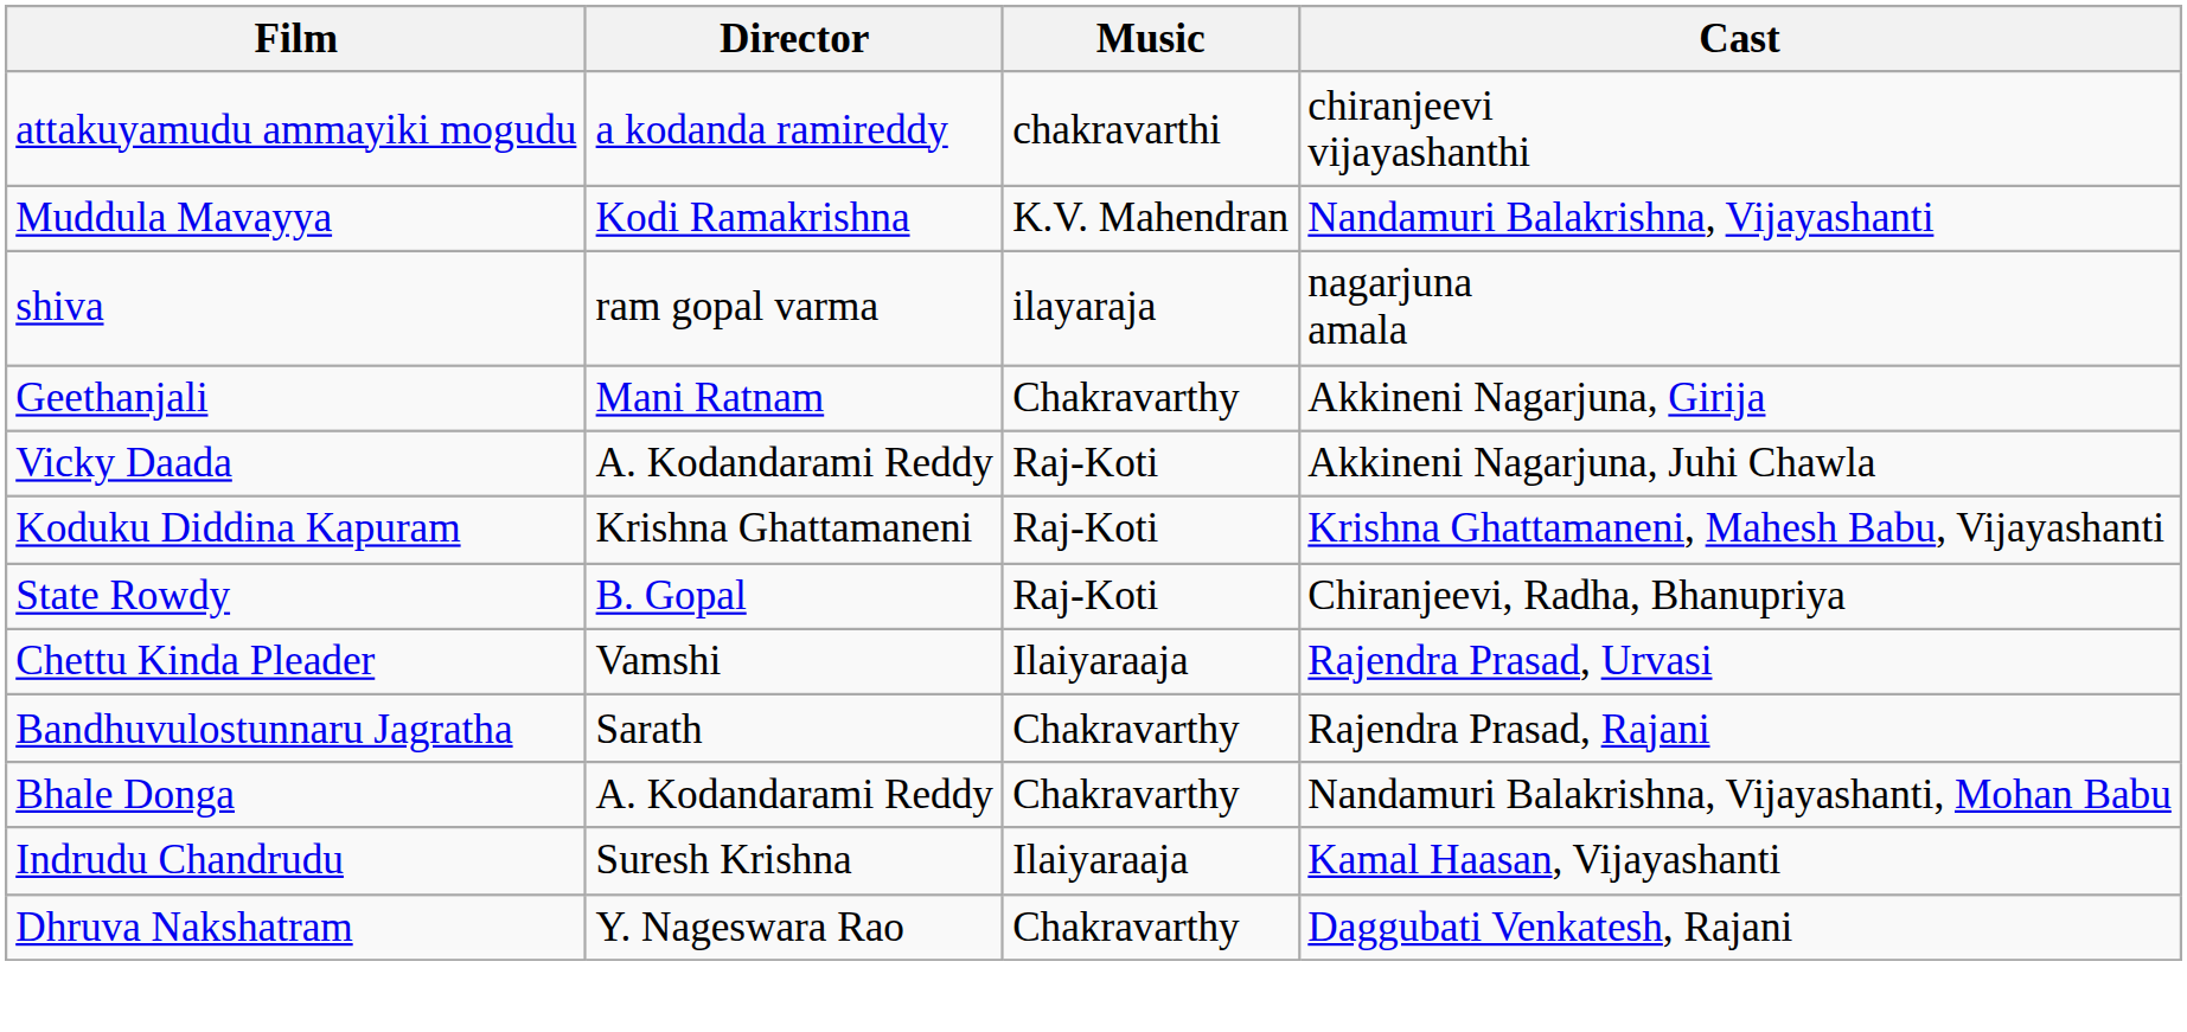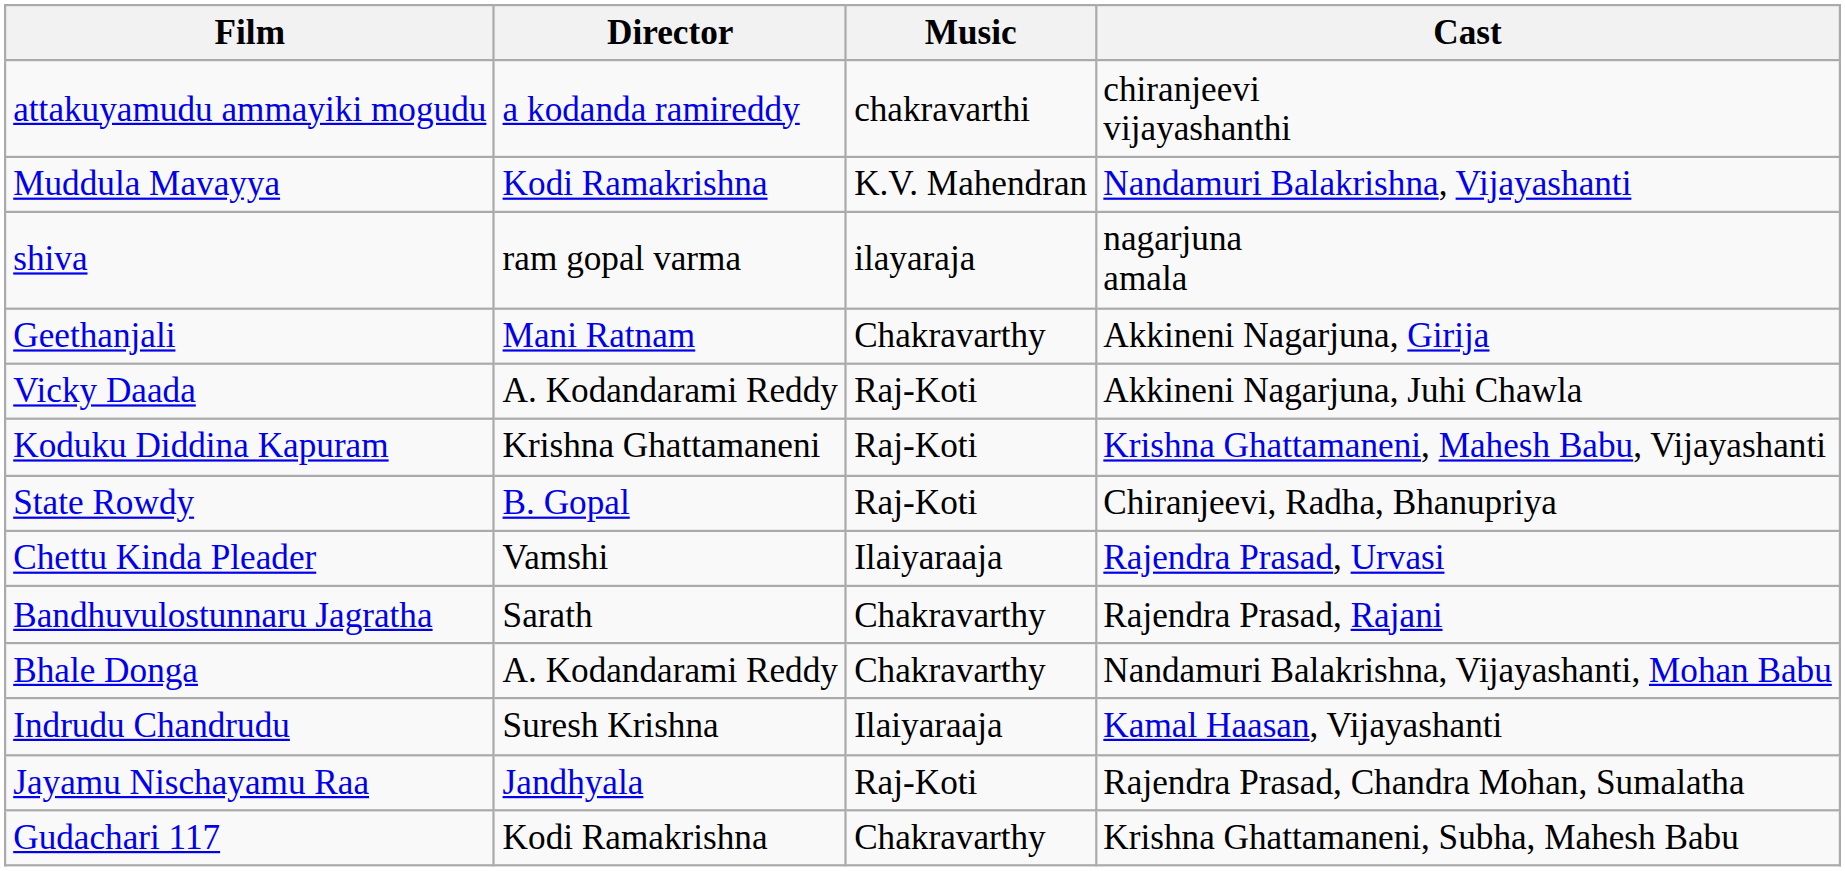 <table class="wikitable">
 <tr>
 <th>Film</th>
 <th>Director</th>
 <th>Music</th>
 <th>Cast</th>
 </tr>
 <tr>
 <td><a href='#'>attakuyamudu ammayiki mogudu</a></td>
 <td><a href='#'>a kodanda ramireddy</a></td>
 <td>chakravarthi</td>
 <td>chiranjeevi<br>vijayashanthi</td>
 </tr>
 <tr>
 <td><a href='#'>Muddula Mavayya</a></td>
 <td><a href='#'>Kodi Ramakrishna</a></td>
 <td>K.V. Mahendran</td>
 <td><a href='#'>Nandamuri Balakrishna</a>, <a href='#'>Vijayashanti</a></td>
 </tr>
 <tr>
 <td><a href='#'>shiva</a></td>
 <td>ram gopal varma</td>
 <td>ilayaraja</td>
 <td>nagarjuna<br>amala</td>
 </tr>
 <tr>
 <td><a href='#'>Geethanjali</a></td>
 <td><a href='#'>Mani Ratnam</a></td>
 <td>Chakravarthy</td>
 <td>Akkineni Nagarjuna, <a href='#'>Girija</a></td>
 </tr>
 <tr>
 <td><a href='#'>Vicky Daada</a></td>
 <td>A. Kodandarami Reddy</td>
 <td>Raj-Koti</td>
 <td>Akkineni Nagarjuna, Juhi Chawla</td>
 </tr>
 <tr>
 <td><a href='#'>Koduku Diddina Kapuram</a></td>
 <td>Krishna Ghattamaneni</td>
 <td>Raj-Koti</td>
 <td><a href='#'>Krishna Ghattamaneni</a>, <a href='#'>Mahesh Babu</a>, Vijayashanti</td>
 </tr>
 <tr>
 <td><a href='#'>State Rowdy</a></td>
 <td><a href='#'>B. Gopal</a></td>
 <td>Raj-Koti</td>
 <td>Chiranjeevi, Radha, Bhanupriya</td>
 </tr>
 <tr>
 <td><a href='#'>Chettu Kinda Pleader</a></td>
 <td>Vamshi</td>
 <td>Ilaiyaraaja</td>
 <td><a href='#'>Rajendra Prasad</a>, <a href='#'>Urvasi</a></td>
 </tr>
 <tr>
 <td><a href='#'>Bandhuvulostunnaru Jagratha</a></td>
 <td>Sarath</td>
 <td>Chakravarthy</td>
 <td>Rajendra Prasad, <a href='#'>Rajani</a></td>
 </tr>
 <tr>
 <td><a href='#'>Bhale Donga</a></td>
 <td>A. Kodandarami Reddy</td>
 <td>Chakravarthy</td>
 <td>Nandamuri Balakrishna, Vijayashanti, <a href='#'>Mohan Babu</a></td>
 </tr>
 <tr>
 <td><a href='#'>Indrudu Chandrudu</a></td>
 <td>Suresh Krishna</td>
 <td>Ilaiyaraaja</td>
 <td><a href='#'>Kamal Haasan</a>, Vijayashanti</td>
 </tr>
 <tr>
-<td><a href='#'>Dhruva Nakshatram</a></td>
-<td>Y. Nageswara Rao</td>
+<td><a href='#'>Jayamu Nischayamu Raa</a></td>
+<td><a href='#'>Jandhyala</a></td>
+<td>Raj-Koti</td>
+<td>Rajendra Prasad, Chandra Mohan, Sumalatha</td>
+</tr>
+<tr>
+<td><a href='#'>Gudachari 117</a></td>
+<td>Kodi Ramakrishna</td>
 <td>Chakravarthy</td>
-<td><a href='#'>Daggubati Venkatesh</a>, Rajani</td>
+<td>Krishna Ghattamaneni, Subha, Mahesh Babu</td>
 </tr>
 </table>
